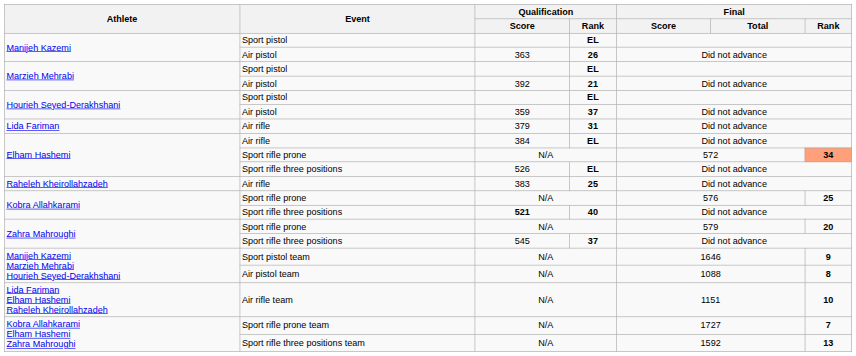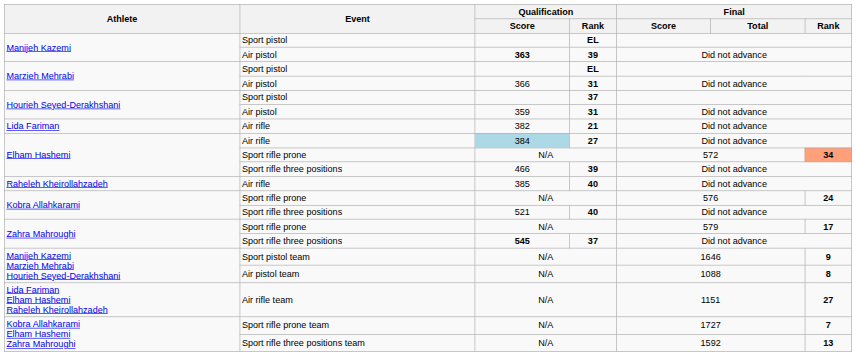 <table class="wikitable" width="85%" style="text-align:center; font-size:90%">
 <tr>
 <th rowspan="2" width="25%">Athlete</th>
 <th rowspan="2" width="25%">Event</th>
 <th colspan="2">Qualification</th>
 <th colspan="3">Final</th>
 </tr>
 <tr>
 <th width="10%">Score</th>
 <th width="5%">Rank</th>
 <th width="10%">Score</th>
 <th width="10%">Total</th>
 <th width="5%">Rank</th>
 </tr>
 <tr>
 <td rowspan=2 align="left"><a href='#'>Manijeh Kazemi</a></td>
 <td align="left">Sport pistol</td>
 <td></td>
 <td><strong>EL</strong></td>
 </tr>
 <tr>
 <td align="left">Air pistol</td>
-<td>363</td>
-<td><strong>26</strong></td>
+<td><strong>363</strong></td>
+<td><strong>39</strong></td>
 <td colspan=3 align=center>Did not advance</td>
 </tr>
 <tr>
 <td rowspan=2 align="left"><a href='#'>Marzieh Mehrabi</a></td>
 <td align="left">Sport pistol</td>
 <td></td>
 <td><strong>EL</strong></td>
 </tr>
 <tr>
 <td align="left">Air pistol</td>
-<td>392</td>
-<td><strong>21</strong></td>
+<td>366</td>
+<td><strong>31</strong></td>
 <td colspan=3 align=center>Did not advance</td>
 </tr>
 <tr>
 <td rowspan=2 align="left"><a href='#'>Hourieh Seyed-Derakhshani</a></td>
 <td align="left">Sport pistol</td>
 <td></td>
-<td><strong>EL</strong></td>
+<td><strong>37</strong></td>
 </tr>
 <tr>
 <td align="left">Air pistol</td>
 <td>359</td>
-<td><strong>37</strong></td>
+<td><strong>31</strong></td>
 <td colspan=3 align=center>Did not advance</td>
 </tr>
 <tr>
 <td align="left"><a href='#'>Lida Fariman</a></td>
 <td align="left">Air rifle</td>
-<td>379</td>
-<td><strong>31</strong></td>
+<td>382</td>
+<td><strong>21</strong></td>
 <td colspan=3 align=center>Did not advance</td>
 </tr>
 <tr>
 <td rowspan=3 align="left"><a href='#'>Elham Hashemi</a></td>
 <td align="left">Air rifle</td>
-<td>384</td>
-<td><strong>EL</strong></td>
+<td style="background: lightblue;">384</td>
+<td><strong>27</strong></td>
 <td colspan=3 align=center>Did not advance</td>
 </tr>
 <tr>
 <td align="left">Sport rifle prone</td>
 <td colspan=2 align=center>N/A</td>
 <td colspan=2 align=center>572</td>
 <td style="background: lightsalmon;"><strong>34</strong></td>
 </tr>
 <tr>
 <td align="left">Sport rifle three positions</td>
-<td>526</td>
-<td><strong>EL</strong></td>
+<td>466</td>
+<td><strong>39</strong></td>
 <td colspan=3 align=center>Did not advance</td>
 </tr>
 <tr>
 <td align="left"><a href='#'>Raheleh Kheirollahzadeh</a></td>
 <td align="left">Air rifle</td>
-<td>383</td>
-<td><strong>25</strong></td>
+<td>385</td>
+<td><strong>40</strong></td>
 <td colspan=3 align=center>Did not advance</td>
 </tr>
 <tr>
 <td rowspan=2 align="left"><a href='#'>Kobra Allahkarami</a></td>
 <td align="left">Sport rifle prone</td>
 <td colspan=2 align=center>N/A</td>
 <td colspan=2 align=center>576</td>
-<td><strong>25</strong></td>
+<td><strong>24</strong></td>
 </tr>
 <tr>
 <td align="left">Sport rifle three positions</td>
-<td><strong>521</strong></td>
+<td>521</td>
 <td><strong>40</strong></td>
 <td colspan=3 align=center>Did not advance</td>
 </tr>
 <tr>
 <td rowspan=2 align="left"><a href='#'>Zahra Mahroughi</a></td>
 <td align="left">Sport rifle prone</td>
 <td colspan=2 align=center>N/A</td>
 <td colspan=2 align=center>579</td>
-<td><strong>20</strong></td>
+<td><strong>17</strong></td>
 </tr>
 <tr>
 <td align="left">Sport rifle three positions</td>
-<td>545</td>
+<td><strong>545</strong></td>
 <td><strong>37</strong></td>
 <td colspan=3 align=center>Did not advance</td>
 </tr>
 <tr>
 <td rowspan=2 align="left"><a href='#'>Manijeh Kazemi</a><br><a href='#'>Marzieh Mehrabi</a><br><a href='#'>Hourieh Seyed-Derakhshani</a></td>
 <td align="left">Sport pistol team</td>
 <td colspan=2 align=center>N/A</td>
 <td colspan=2 align=center>1646</td>
 <td><strong>9</strong></td>
 </tr>
 <tr>
 <td align="left">Air pistol team</td>
 <td colspan=2 align=center>N/A</td>
 <td colspan=2 align=center>1088</td>
 <td><strong>8</strong></td>
 </tr>
 <tr>
 <td align="left"><a href='#'>Lida Fariman</a><br><a href='#'>Elham Hashemi</a><br><a href='#'>Raheleh Kheirollahzadeh</a></td>
 <td align="left">Air rifle team</td>
 <td colspan=2 align=center>N/A</td>
 <td colspan=2 align=center>1151</td>
-<td><strong>10</strong></td>
+<td><strong>27</strong></td>
 </tr>
 <tr>
 <td rowspan=2 align="left"><a href='#'>Kobra Allahkarami</a><br><a href='#'>Elham Hashemi</a><br><a href='#'>Zahra Mahroughi</a></td>
 <td align="left">Sport rifle prone team</td>
 <td colspan=2 align=center>N/A</td>
 <td colspan=2 align=center>1727</td>
 <td><strong>7</strong></td>
 </tr>
 <tr>
 <td align="left">Sport rifle three positions team</td>
 <td colspan=2 align=center>N/A</td>
 <td colspan=2 align=center>1592</td>
 <td><strong>13</strong></td>
 </tr>
 </table>
